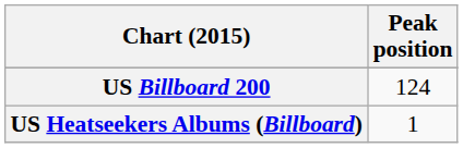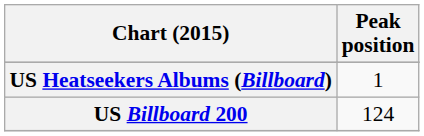 <table class="wikitable sortable plainrowheaders" style="text-align:center">
 <tr>
 <th scope="col">Chart (2015)</th>
 <th scope="col">Peak<br> position</th>
 </tr>
 <tr>
 </tr>
 <tr>
 </tr>
 <tr>
 </tr>
 <tr>
+<th scope="row">US <a href='#'>Heatseekers Albums</a> (<em><a href='#'>Billboard</a></em>)</th>
+<td>1</td>
+</tr>
+<tr>
 <th scope="row">US <a href='#'><em>Billboard</em> 200</a></th>
 <td>124</td>
 </tr>
 <tr>
-<th scope="row">US <a href='#'>Heatseekers Albums</a> (<em><a href='#'>Billboard</a></em>)</th>
-<td>1</td>
-</tr>
-<tr>
 </tr>
 </table>
